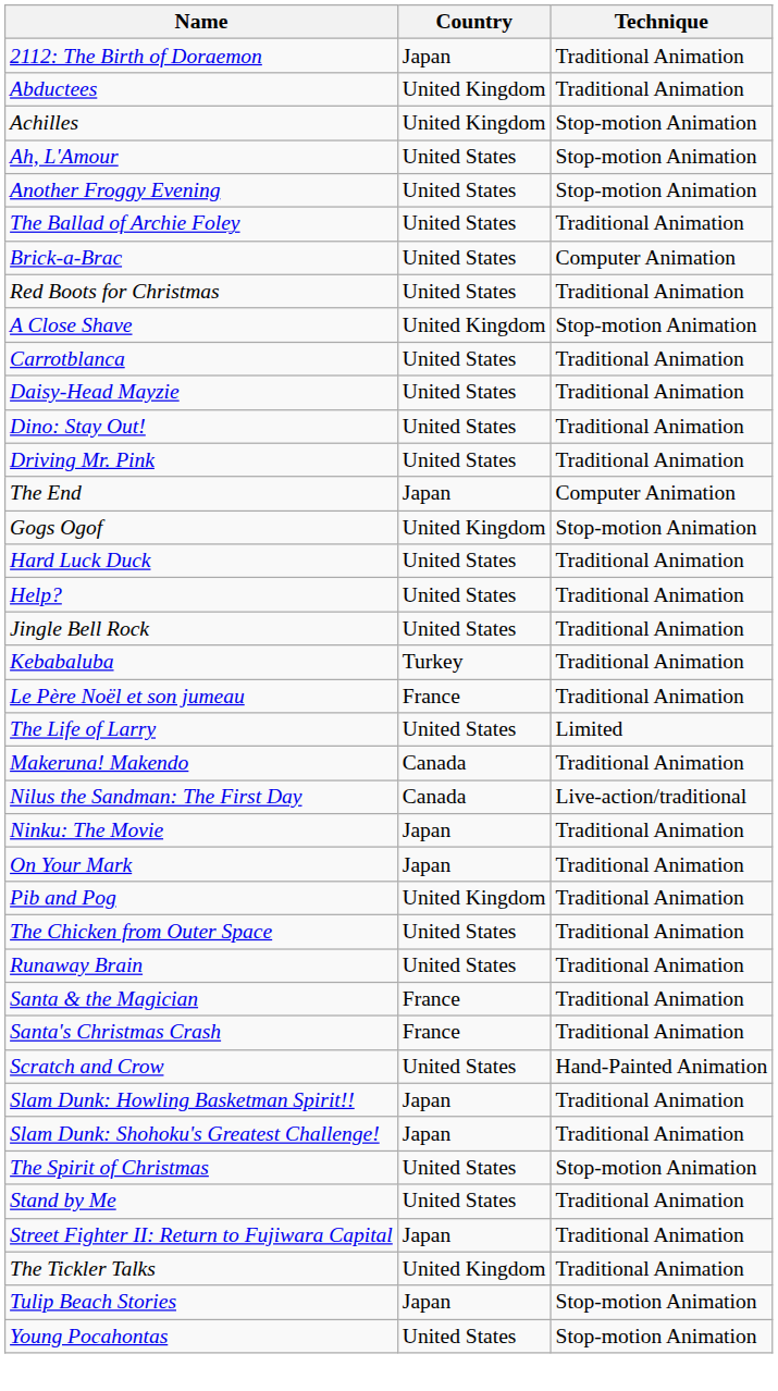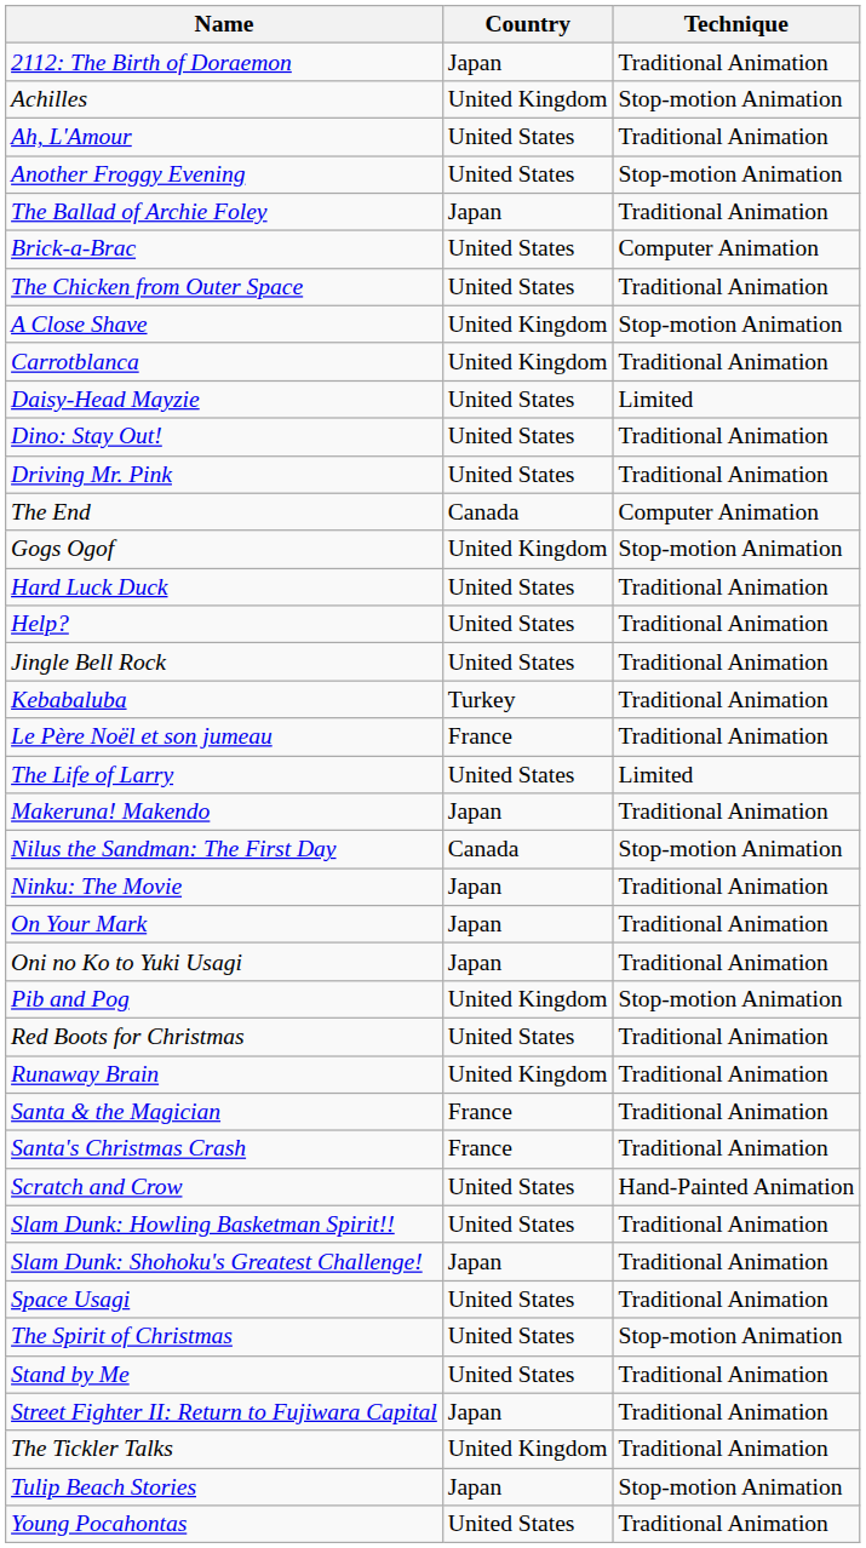 <table class="wikitable sortable">
 <tr>
 <th>Name</th>
 <th>Country</th>
 <th>Technique</th>
 </tr>
 <tr>
 <td><em><a href='#'>2112: The Birth of Doraemon</a></em></td>
 <td>Japan</td>
 <td>Traditional Animation</td>
 </tr>
 <tr>
-<td><em><a href='#'>Abductees</a></em></td>
-<td>United Kingdom</td>
-<td>Traditional Animation</td>
-</tr>
-<tr>
 <td><em>Achilles</em></td>
 <td>United Kingdom</td>
 <td>Stop-motion Animation</td>
 </tr>
 <tr>
 <td><em><a href='#'>Ah, L'Amour</a></em></td>
 <td>United States</td>
-<td>Stop-motion Animation</td>
+<td>Traditional Animation</td>
 </tr>
 <tr>
 <td><em><a href='#'>Another Froggy Evening</a></em></td>
 <td>United States</td>
 <td>Stop-motion Animation</td>
 </tr>
 <tr>
 <td><em><a href='#'>The Ballad of Archie Foley</a></em></td>
-<td>United States</td>
+<td>Japan</td>
 <td>Traditional Animation</td>
 </tr>
 <tr>
 <td><em><a href='#'>Brick-a-Brac</a></em></td>
 <td>United States</td>
 <td>Computer Animation</td>
 </tr>
 <tr>
-<td><em>Red Boots for Christmas</em></td>
+<td><em><a href='#'>The Chicken from Outer Space</a></em></td>
 <td>United States</td>
 <td>Traditional Animation</td>
 </tr>
 <tr>
 <td><em><a href='#'>A Close Shave</a></em></td>
 <td>United Kingdom</td>
 <td>Stop-motion Animation</td>
 </tr>
 <tr>
 <td><em><a href='#'>Carrotblanca</a></em></td>
-<td>United States</td>
+<td>United Kingdom</td>
 <td>Traditional Animation</td>
 </tr>
 <tr>
 <td><em><a href='#'>Daisy-Head Mayzie</a></em></td>
 <td>United States</td>
-<td>Traditional Animation</td>
+<td>Limited</td>
 </tr>
 <tr>
 <td><em><a href='#'>Dino: Stay Out!</a></em></td>
 <td>United States</td>
 <td>Traditional Animation</td>
 </tr>
 <tr>
 <td><em><a href='#'>Driving Mr. Pink</a></em></td>
 <td>United States</td>
 <td>Traditional Animation</td>
 </tr>
 <tr>
 <td><em>The End</em></td>
-<td>Japan</td>
+<td>Canada</td>
 <td>Computer Animation</td>
 </tr>
 <tr>
 <td><em>Gogs Ogof</em></td>
 <td>United Kingdom</td>
 <td>Stop-motion Animation</td>
 </tr>
 <tr>
 <td><em><a href='#'>Hard Luck Duck</a></em></td>
 <td>United States</td>
 <td>Traditional Animation</td>
 </tr>
 <tr>
 <td><em><a href='#'>Help?</a></em></td>
 <td>United States</td>
 <td>Traditional Animation</td>
 </tr>
 <tr>
 <td><em>Jingle Bell Rock</em></td>
 <td>United States</td>
 <td>Traditional Animation</td>
 </tr>
 <tr>
 <td><em><a href='#'>Kebabaluba</a></em></td>
 <td>Turkey</td>
 <td>Traditional Animation</td>
 </tr>
 <tr>
 <td><em><a href='#'>Le Père Noël et son jumeau</a></em></td>
 <td>France</td>
 <td>Traditional Animation</td>
 </tr>
 <tr>
 <td><em><a href='#'>The Life of Larry</a></em></td>
 <td>United States</td>
 <td>Limited</td>
 </tr>
 <tr>
 <td><em><a href='#'>Makeruna! Makendo</a></em></td>
-<td>Canada</td>
+<td>Japan</td>
 <td>Traditional Animation</td>
 </tr>
 <tr>
 <td><em><a href='#'>Nilus the Sandman: The First Day</a></em></td>
 <td>Canada</td>
-<td>Live-action/traditional</td>
+<td>Stop-motion Animation</td>
 </tr>
 <tr>
 <td><em><a href='#'>Ninku: The Movie</a></em></td>
 <td>Japan</td>
 <td>Traditional Animation</td>
 </tr>
 <tr>
 <td><em><a href='#'>On Your Mark</a></em></td>
 <td>Japan</td>
 <td>Traditional Animation</td>
 </tr>
 <tr>
-<td><em><a href='#'>Pib and Pog</a></em></td>
-<td>United Kingdom</td>
+<td><em>Oni no Ko to Yuki Usagi</em></td>
+<td>Japan</td>
 <td>Traditional Animation</td>
 </tr>
 <tr>
-<td><em><a href='#'>The Chicken from Outer Space</a></em></td>
+<td><em><a href='#'>Pib and Pog</a></em></td>
+<td>United Kingdom</td>
+<td>Stop-motion Animation</td>
+</tr>
+<tr>
+<td><em>Red Boots for Christmas</em></td>
 <td>United States</td>
 <td>Traditional Animation</td>
 </tr>
 <tr>
 <td><em><a href='#'>Runaway Brain</a></em></td>
-<td>United States</td>
+<td>United Kingdom</td>
 <td>Traditional Animation</td>
 </tr>
 <tr>
 <td><em><a href='#'>Santa & the Magician</a></em></td>
 <td>France</td>
 <td>Traditional Animation</td>
 </tr>
 <tr>
 <td><em><a href='#'>Santa's Christmas Crash</a></em></td>
 <td>France</td>
 <td>Traditional Animation</td>
 </tr>
 <tr>
 <td><em><a href='#'>Scratch and Crow</a></em></td>
 <td>United States</td>
 <td>Hand-Painted Animation</td>
 </tr>
 <tr>
 <td><em><a href='#'>Slam Dunk: Howling Basketman Spirit!!</a></em></td>
-<td>Japan</td>
+<td>United States</td>
 <td>Traditional Animation</td>
 </tr>
 <tr>
 <td><em><a href='#'>Slam Dunk: Shohoku's Greatest Challenge!</a></em></td>
 <td>Japan</td>
+<td>Traditional Animation</td>
+</tr>
+<tr>
+<td><em><a href='#'>Space Usagi</a></em></td>
+<td>United States</td>
 <td>Traditional Animation</td>
 </tr>
 <tr>
 <td><em><a href='#'>The Spirit of Christmas</a></em></td>
 <td>United States</td>
 <td>Stop-motion Animation</td>
 </tr>
 <tr>
 <td><em><a href='#'>Stand by Me</a></em></td>
 <td>United States</td>
 <td>Traditional Animation</td>
 </tr>
 <tr>
 <td><em><a href='#'>Street Fighter II: Return to Fujiwara Capital</a></em></td>
 <td>Japan</td>
 <td>Traditional Animation</td>
 </tr>
 <tr>
 <td><em>The Tickler Talks</em></td>
 <td>United Kingdom</td>
 <td>Traditional Animation</td>
 </tr>
 <tr>
 <td><em><a href='#'>Tulip Beach Stories</a></em></td>
 <td>Japan</td>
 <td>Stop-motion Animation</td>
 </tr>
 <tr>
 <td><em><a href='#'>Young Pocahontas</a></em></td>
 <td>United States</td>
-<td>Stop-motion Animation</td>
+<td>Traditional Animation</td>
 </tr>
 </table>
